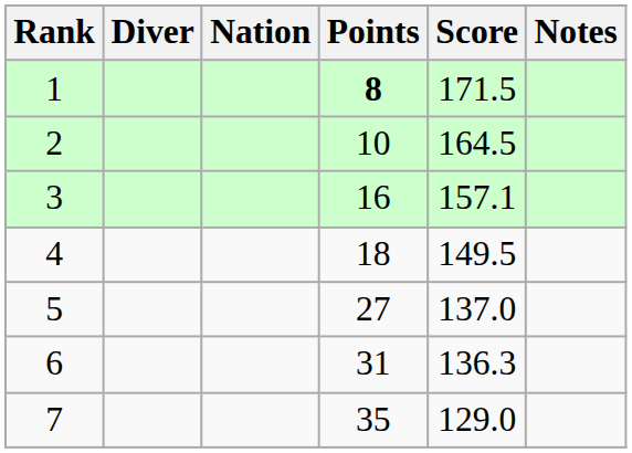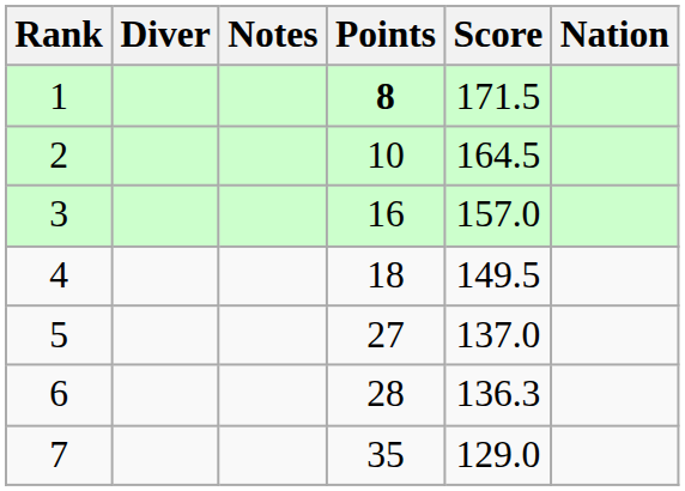 <table class="wikitable sortable" style="text-align:center">
 <tr>
 <th>Rank</th>
 <th>Diver</th>
-<th>Nation</th>
+<th>Notes</th>
 <th>Points</th>
 <th>Score</th>
-<th>Notes</th>
+<th>Nation</th>
 </tr>
 <tr style="background:#cfc;">
 <td>1</td>
 <td align=left></td>
-<td align=left></td>
+<td></td>
 <td><strong>8</strong></td>
 <td>171.5</td>
-<td></td>
+<td align=left></td>
 </tr>
 <tr style="background:#cfc;">
 <td>2</td>
 <td align=left></td>
-<td align=left></td>
+<td></td>
 <td>10</td>
 <td>164.5</td>
-<td></td>
+<td align=left></td>
 </tr>
 <tr style="background:#cfc;">
 <td>3</td>
 <td align=left></td>
+<td></td>
+<td>16</td>
+<td>157.0</td>
 <td align=left></td>
-<td>16</td>
-<td>157.1</td>
-<td></td>
 </tr>
 <tr>
 <td>4</td>
 <td align=left></td>
-<td align=left></td>
+<td></td>
 <td>18</td>
 <td>149.5</td>
-<td></td>
+<td align=left></td>
 </tr>
 <tr>
 <td>5</td>
 <td align=left></td>
-<td align=left></td>
+<td></td>
 <td>27</td>
 <td>137.0</td>
-<td></td>
+<td align=left></td>
 </tr>
 <tr>
 <td>6</td>
 <td align=left></td>
+<td></td>
+<td>28</td>
+<td>136.3</td>
 <td align=left></td>
-<td>31</td>
-<td>136.3</td>
-<td></td>
 </tr>
 <tr>
 <td>7</td>
 <td align=left></td>
-<td align=left></td>
+<td></td>
 <td>35</td>
 <td>129.0</td>
-<td></td>
+<td align=left></td>
 </tr>
 </table>
